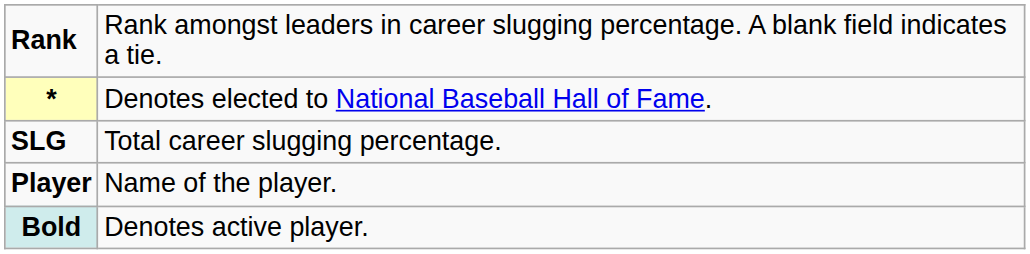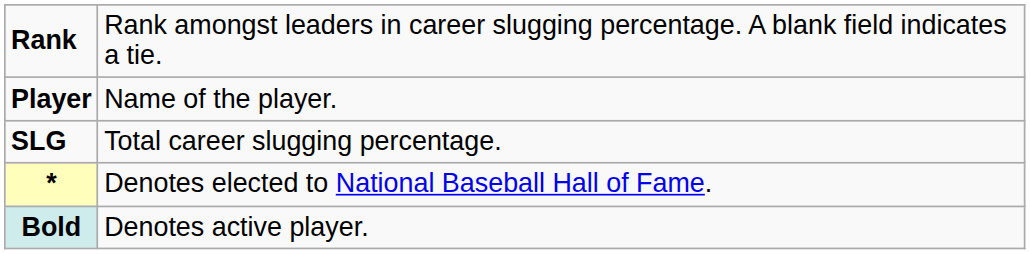 <table class="wikitable">
 <tr>
 <td><strong>Rank</strong></td>
 <td>Rank amongst leaders in career slugging percentage. A blank field indicates a tie.</td>
 </tr>
 <tr>
-<th scope="row" style="background-color:#ffffbb">*</th>
-<td>Denotes elected to <a href='#'>National Baseball Hall of Fame</a>.<br></td>
+<td><strong>Player</strong></td>
+<td>Name of the player.</td>
 </tr>
 <tr>
 <td><strong>SLG</strong></td>
 <td>Total career slugging percentage.</td>
 </tr>
 <tr>
-<td><strong>Player</strong></td>
-<td>Name of the player.</td>
+<th scope="row" style="background-color:#ffffbb">*</th>
+<td>Denotes elected to <a href='#'>National Baseball Hall of Fame</a>.<br></td>
 </tr>
 <tr>
 <th scope="row" style="background:#cfecec;"><strong>Bold</strong></th>
 <td>Denotes active player.<br></td>
 </tr>
 </table>
